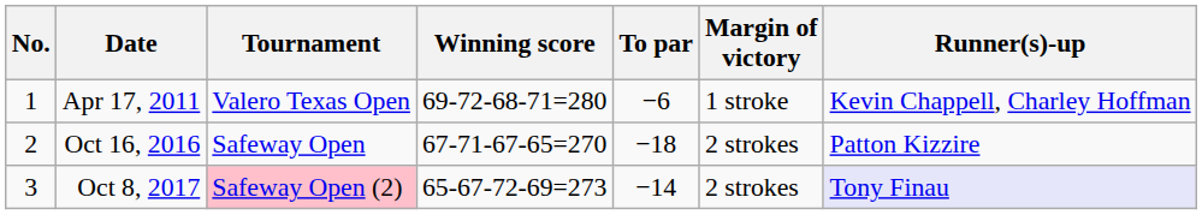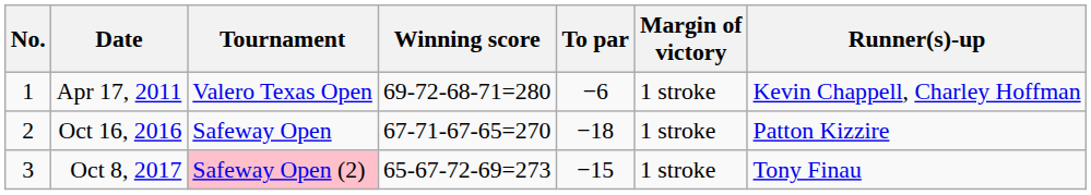 <table class="wikitable" style="font-size:95%;">
 <tr>
 <th>No.</th>
 <th>Date</th>
 <th>Tournament</th>
 <th>Winning score</th>
 <th>To par</th>
 <th>Margin of<br>victory</th>
 <th>Runner(s)-up</th>
 </tr>
 <tr>
 <td align=center>1</td>
 <td align=right>Apr 17, <a href='#'>2011</a></td>
 <td><a href='#'>Valero Texas Open</a></td>
 <td>69-72-68-71=280</td>
 <td align=center>−6</td>
 <td>1 stroke</td>
 <td> <a href='#'>Kevin Chappell</a>,  <a href='#'>Charley Hoffman</a></td>
 </tr>
 <tr>
 <td align=center>2</td>
 <td align=right>Oct 16, <a href='#'>2016</a></td>
 <td><a href='#'>Safeway Open</a></td>
 <td>67-71-67-65=270</td>
 <td align=center>−18</td>
-<td>2 strokes</td>
+<td>1 stroke</td>
 <td> <a href='#'>Patton Kizzire</a></td>
 </tr>
 <tr>
 <td align=center>3</td>
 <td align=right>Oct 8, <a href='#'>2017</a></td>
 <td style="background: pink;"><a href='#'>Safeway Open</a> (2)</td>
 <td>65-67-72-69=273</td>
-<td align=center>−14</td>
-<td>2 strokes</td>
-<td style="background: lavender;"> <a href='#'>Tony Finau</a></td>
+<td align=center>−15</td>
+<td>1 stroke</td>
+<td> <a href='#'>Tony Finau</a></td>
 </tr>
 </table>
